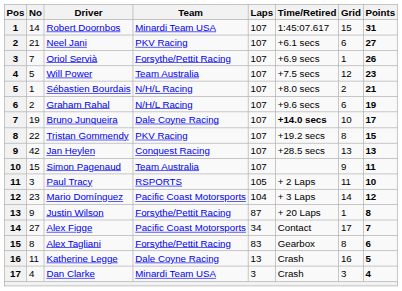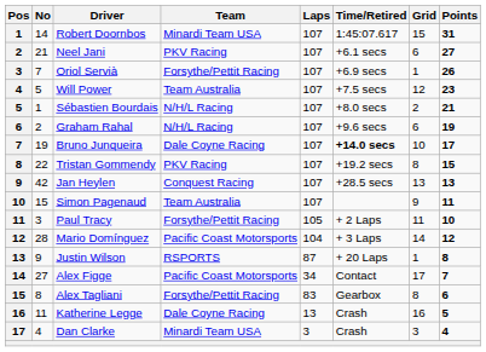 <table class="wikitable" style="font-size:95%;">
 <tr>
 <th>Pos</th>
 <th>No</th>
 <th>Driver</th>
 <th>Team</th>
 <th>Laps</th>
 <th>Time/Retired</th>
 <th>Grid</th>
 <th>Points</th>
 </tr>
 <tr>
 <th>1</th>
 <td>14</td>
 <td> <a href='#'>Robert Doornbos</a></td>
 <td><a href='#'>Minardi Team USA</a></td>
 <td>107</td>
 <td>1:45:07.617</td>
 <td>15</td>
 <td><strong>31</strong></td>
 </tr>
 <tr>
 <th>2</th>
 <td>21</td>
 <td> <a href='#'>Neel Jani</a></td>
 <td><a href='#'>PKV Racing</a></td>
 <td>107</td>
 <td>+6.1 secs</td>
 <td>6</td>
 <td><strong>27</strong></td>
 </tr>
 <tr>
 <th>3</th>
 <td>7</td>
 <td> <a href='#'>Oriol Servià</a></td>
 <td><a href='#'>Forsythe/Pettit Racing</a></td>
 <td>107</td>
 <td>+6.9 secs</td>
 <td>1</td>
 <td><strong>26</strong></td>
 </tr>
 <tr>
 <th>4</th>
 <td>5</td>
 <td> <a href='#'>Will Power</a></td>
 <td><a href='#'>Team Australia</a></td>
 <td>107</td>
 <td>+7.5 secs</td>
 <td>12</td>
 <td><strong>23</strong></td>
 </tr>
 <tr>
 <th>5</th>
 <td>1</td>
 <td> <a href='#'>Sébastien Bourdais</a></td>
 <td><a href='#'>N/H/L Racing</a></td>
 <td>107</td>
 <td>+8.0 secs</td>
 <td>2</td>
 <td><strong>21</strong></td>
 </tr>
 <tr>
 <th>6</th>
 <td>2</td>
 <td> <a href='#'>Graham Rahal</a></td>
 <td><a href='#'>N/H/L Racing</a></td>
 <td>107</td>
 <td>+9.6 secs</td>
 <td>6</td>
 <td><strong>19</strong></td>
 </tr>
 <tr>
 <th>7</th>
 <td>19</td>
 <td> <a href='#'>Bruno Junqueira</a></td>
 <td><a href='#'>Dale Coyne Racing</a></td>
 <td>107</td>
 <td><strong>+14.0 secs</strong></td>
 <td>10</td>
 <td><strong>17</strong></td>
 </tr>
 <tr>
 <th>8</th>
 <td>22</td>
 <td> <a href='#'>Tristan Gommendy</a></td>
 <td><a href='#'>PKV Racing</a></td>
 <td>107</td>
 <td>+19.2 secs</td>
 <td>8</td>
 <td><strong>15</strong></td>
 </tr>
 <tr>
 <th>9</th>
 <td>42</td>
 <td> <a href='#'>Jan Heylen</a></td>
 <td><a href='#'>Conquest Racing</a></td>
 <td>107</td>
 <td>+28.5 secs</td>
 <td>13</td>
 <td><strong>13</strong></td>
 </tr>
 <tr>
 <th>10</th>
 <td>15</td>
 <td> <a href='#'>Simon Pagenaud</a></td>
 <td><a href='#'>Team Australia</a></td>
 <td>107</td>
 <td></td>
 <td>9</td>
 <td><strong>11</strong></td>
 </tr>
 <tr>
 <th>11</th>
 <td>3</td>
 <td> <a href='#'>Paul Tracy</a></td>
-<td><a href='#'>RSPORTS</a></td>
+<td><a href='#'>Forsythe/Pettit Racing</a></td>
 <td>105</td>
 <td>+ 2 Laps</td>
 <td>11</td>
 <td><strong>10</strong></td>
 </tr>
 <tr>
 <th>12</th>
-<td>23</td>
+<td>28</td>
 <td> <a href='#'>Mario Domínguez</a></td>
 <td><a href='#'>Pacific Coast Motorsports</a></td>
 <td>104</td>
 <td>+ 3 Laps</td>
 <td>14</td>
 <td><strong>12</strong></td>
 </tr>
 <tr>
 <th>13</th>
 <td>9</td>
 <td> <a href='#'>Justin Wilson</a></td>
-<td><a href='#'>Forsythe/Pettit Racing</a></td>
+<td><a href='#'>RSPORTS</a></td>
 <td>87</td>
 <td>+ 20 Laps</td>
 <td>1</td>
 <td><strong>8</strong></td>
 </tr>
 <tr>
 <th>14</th>
 <td>27</td>
 <td> <a href='#'>Alex Figge</a></td>
 <td><a href='#'>Pacific Coast Motorsports</a></td>
 <td>34</td>
 <td>Contact</td>
 <td>17</td>
 <td><strong>7</strong></td>
 </tr>
 <tr>
 <th>15</th>
 <td>8</td>
 <td> <a href='#'>Alex Tagliani</a></td>
 <td><a href='#'>Forsythe/Pettit Racing</a></td>
 <td>83</td>
 <td>Gearbox</td>
 <td>8</td>
 <td><strong>6</strong></td>
 </tr>
 <tr>
 <th>16</th>
 <td>11</td>
 <td> <a href='#'>Katherine Legge</a></td>
 <td><a href='#'>Dale Coyne Racing</a></td>
 <td>13</td>
 <td>Crash</td>
 <td>16</td>
 <td><strong>5</strong></td>
 </tr>
 <tr>
 <th>17</th>
 <td>4</td>
 <td> <a href='#'>Dan Clarke</a></td>
 <td><a href='#'>Minardi Team USA</a></td>
 <td>3</td>
 <td>Crash</td>
 <td>3</td>
 <td><strong>4</strong></td>
 </tr>
 <tr>
 <th colspan=8></th>
 </tr>
 </table>
